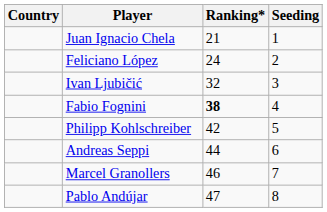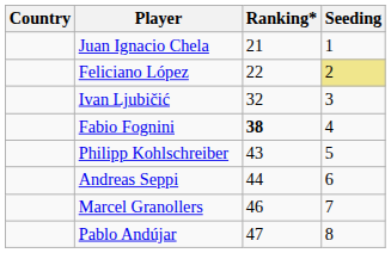 <table class="wikitable" border="1">
 <tr>
 <th>Country</th>
 <th width=150>Player</th>
 <th>Ranking*</th>
 <th>Seeding</th>
 </tr>
 <tr>
 <td></td>
 <td><a href='#'>Juan Ignacio Chela</a></td>
 <td>21</td>
 <td>1</td>
 </tr>
 <tr>
 <td></td>
 <td><a href='#'>Feliciano López</a></td>
-<td>24</td>
-<td>2</td>
+<td>22</td>
+<td style="background: khaki;">2</td>
 </tr>
 <tr>
 <td></td>
 <td><a href='#'>Ivan Ljubičić</a></td>
 <td>32</td>
 <td>3</td>
 </tr>
 <tr>
 <td></td>
 <td><a href='#'>Fabio Fognini</a></td>
 <td><strong>38</strong></td>
 <td>4</td>
 </tr>
 <tr>
 <td></td>
 <td><a href='#'>Philipp Kohlschreiber</a></td>
-<td>42</td>
+<td>43</td>
 <td>5</td>
 </tr>
 <tr>
 <td></td>
 <td><a href='#'>Andreas Seppi</a></td>
 <td>44</td>
 <td>6</td>
 </tr>
 <tr>
 <td></td>
 <td><a href='#'>Marcel Granollers</a></td>
 <td>46</td>
 <td>7</td>
 </tr>
 <tr>
 <td></td>
 <td><a href='#'>Pablo Andújar</a></td>
 <td>47</td>
 <td>8</td>
 </tr>
 </table>
